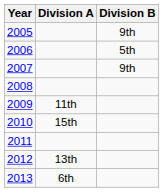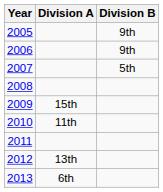 <table class="wikitable" style="text-align:center">
 <tr>
 <th>Year</th>
 <th>Division A</th>
 <th>Division B</th>
 </tr>
 <tr>
 <td><a href='#'>2005</a></td>
 <td></td>
 <td>9th</td>
 </tr>
 <tr>
 <td><a href='#'>2006</a></td>
 <td></td>
-<td>5th</td>
+<td>9th</td>
 </tr>
 <tr>
 <td><a href='#'>2007</a></td>
 <td></td>
-<td>9th</td>
+<td>5th</td>
 </tr>
 <tr>
 <td><a href='#'>2008</a></td>
 <td></td>
 <td></td>
 </tr>
 <tr>
 <td><a href='#'>2009</a></td>
-<td>11th</td>
+<td>15th</td>
 <td></td>
 </tr>
 <tr>
 <td><a href='#'>2010</a></td>
-<td>15th</td>
+<td>11th</td>
 <td></td>
 </tr>
 <tr>
 <td><a href='#'>2011</a></td>
 <td></td>
 <td></td>
 </tr>
 <tr>
 <td><a href='#'>2012</a></td>
 <td>13th</td>
 <td></td>
 </tr>
 <tr>
 <td><a href='#'>2013</a></td>
 <td>6th</td>
 <td></td>
 </tr>
 </table>
